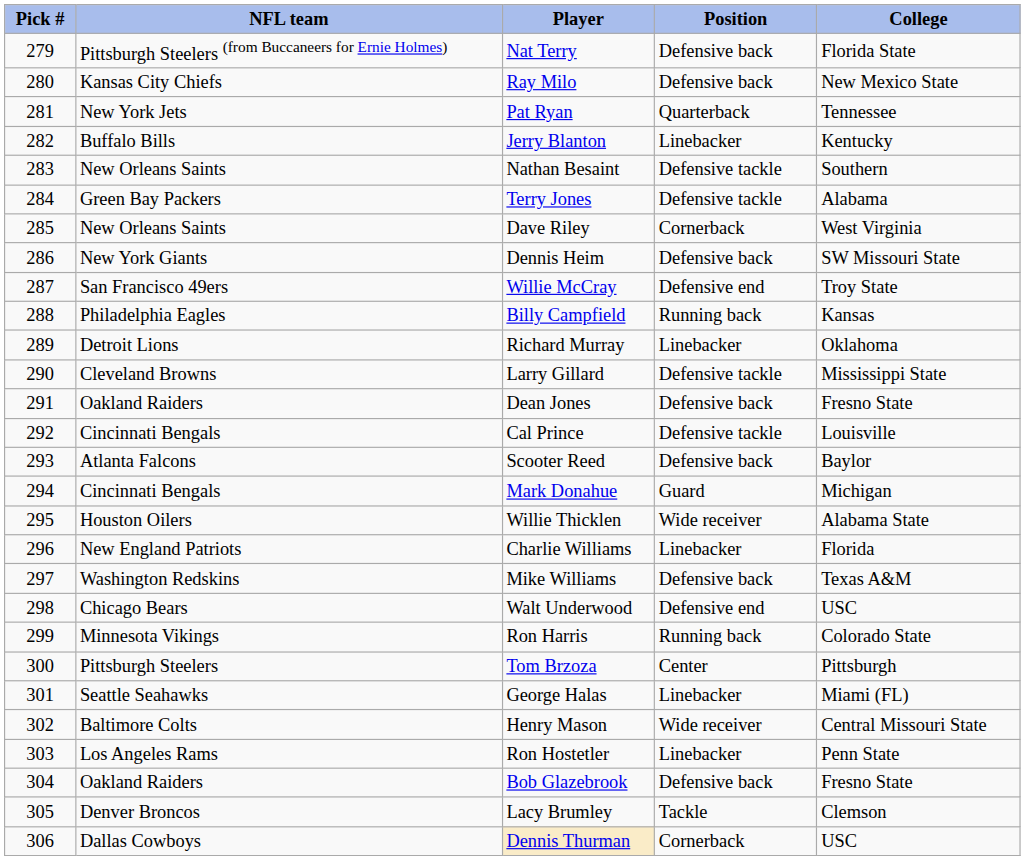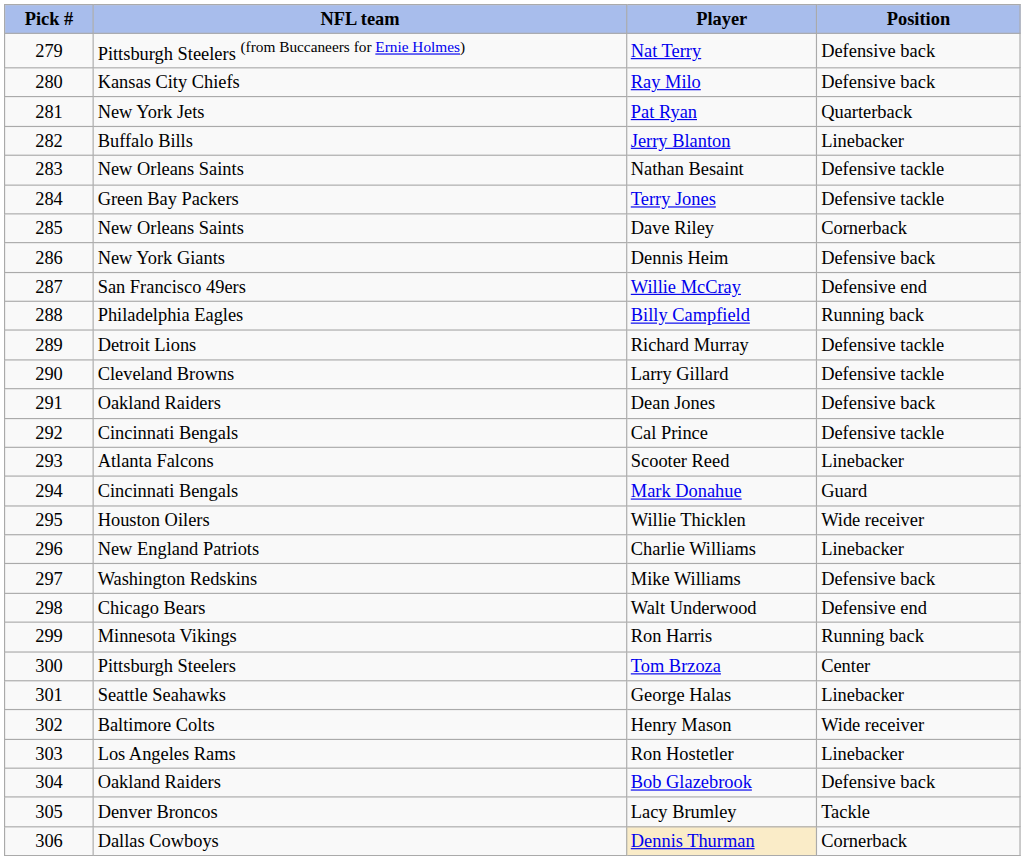 <table class="wikitable sortable sortable" style="width: 100%">
 <tr>
 <th style="background:#A8BDEC;" width=7%>Pick #</th>
 <th width=42% style="background:#A8BDEC;">NFL team</th>
 <th width=15% style="background:#A8BDEC;">Player</th>
 <th width=16% style="background:#A8BDEC;">Position</th>
-<th width=20% style="background:#A8BDEC;">College</th>
 </tr>
 <tr>
 <td align=center>279</td>
 <td>Pittsburgh Steelers <sup>(from Buccaneers for <a href='#'>Ernie Holmes</a>)</sup></td>
 <td><a href='#'>Nat Terry</a></td>
 <td>Defensive back</td>
-<td>Florida State</td>
 </tr>
 <tr>
 <td align=center>280</td>
 <td>Kansas City Chiefs</td>
 <td><a href='#'>Ray Milo</a></td>
 <td>Defensive back</td>
-<td>New Mexico State</td>
 </tr>
 <tr>
 <td align=center>281</td>
 <td>New York Jets</td>
 <td><a href='#'>Pat Ryan</a></td>
 <td>Quarterback</td>
-<td>Tennessee</td>
 </tr>
 <tr>
 <td align=center>282</td>
 <td>Buffalo Bills</td>
 <td><a href='#'>Jerry Blanton</a></td>
 <td>Linebacker</td>
-<td>Kentucky</td>
 </tr>
 <tr>
 <td align=center>283</td>
 <td>New Orleans Saints</td>
 <td>Nathan Besaint</td>
 <td>Defensive tackle</td>
-<td>Southern</td>
 </tr>
 <tr>
 <td align=center>284</td>
 <td>Green Bay Packers</td>
 <td><a href='#'>Terry Jones</a></td>
 <td>Defensive tackle</td>
-<td>Alabama</td>
 </tr>
 <tr>
 <td align=center>285</td>
 <td>New Orleans Saints</td>
 <td>Dave Riley</td>
 <td>Cornerback</td>
-<td>West Virginia</td>
 </tr>
 <tr>
 <td align=center>286</td>
 <td>New York Giants</td>
 <td>Dennis Heim</td>
 <td>Defensive back</td>
-<td>SW Missouri State</td>
 </tr>
 <tr>
 <td align=center>287</td>
 <td>San Francisco 49ers</td>
 <td><a href='#'>Willie McCray</a></td>
 <td>Defensive end</td>
-<td>Troy State</td>
 </tr>
 <tr>
 <td align=center>288</td>
 <td>Philadelphia Eagles</td>
 <td><a href='#'>Billy Campfield</a></td>
 <td>Running back</td>
-<td>Kansas</td>
 </tr>
 <tr>
 <td align=center>289</td>
 <td>Detroit Lions</td>
 <td>Richard Murray</td>
-<td>Linebacker</td>
-<td>Oklahoma</td>
+<td>Defensive tackle</td>
 </tr>
 <tr>
 <td align=center>290</td>
 <td>Cleveland Browns</td>
 <td>Larry Gillard</td>
 <td>Defensive tackle</td>
-<td>Mississippi State</td>
 </tr>
 <tr>
 <td align=center>291</td>
 <td>Oakland Raiders</td>
 <td>Dean Jones</td>
 <td>Defensive back</td>
-<td>Fresno State</td>
 </tr>
 <tr>
 <td align=center>292</td>
 <td>Cincinnati Bengals</td>
 <td>Cal Prince</td>
 <td>Defensive tackle</td>
-<td>Louisville</td>
 </tr>
 <tr>
 <td align=center>293</td>
 <td>Atlanta Falcons</td>
 <td>Scooter Reed</td>
-<td>Defensive back</td>
-<td>Baylor</td>
+<td>Linebacker</td>
 </tr>
 <tr>
 <td align=center>294</td>
 <td>Cincinnati Bengals</td>
 <td><a href='#'>Mark Donahue</a></td>
 <td>Guard</td>
-<td>Michigan</td>
 </tr>
 <tr>
 <td align=center>295</td>
 <td>Houston Oilers</td>
 <td>Willie Thicklen</td>
 <td>Wide receiver</td>
-<td>Alabama State</td>
 </tr>
 <tr>
 <td align=center>296</td>
 <td>New England Patriots</td>
 <td>Charlie Williams</td>
 <td>Linebacker</td>
-<td>Florida</td>
 </tr>
 <tr>
 <td align=center>297</td>
 <td>Washington Redskins</td>
 <td>Mike Williams</td>
 <td>Defensive back</td>
-<td>Texas A&M</td>
 </tr>
 <tr>
 <td align=center>298</td>
 <td>Chicago Bears</td>
 <td>Walt Underwood</td>
 <td>Defensive end</td>
-<td>USC</td>
 </tr>
 <tr>
 <td align=center>299</td>
 <td>Minnesota Vikings</td>
 <td>Ron Harris</td>
 <td>Running back</td>
-<td>Colorado State</td>
 </tr>
 <tr>
 <td align=center>300</td>
 <td>Pittsburgh Steelers</td>
 <td><a href='#'>Tom Brzoza</a></td>
 <td>Center</td>
-<td>Pittsburgh</td>
 </tr>
 <tr>
 <td align=center>301</td>
 <td>Seattle Seahawks</td>
 <td>George Halas</td>
 <td>Linebacker</td>
-<td>Miami (FL)</td>
 </tr>
 <tr>
 <td align=center>302</td>
 <td>Baltimore Colts</td>
 <td>Henry Mason</td>
 <td>Wide receiver</td>
-<td>Central Missouri State</td>
 </tr>
 <tr>
 <td align=center>303</td>
 <td>Los Angeles Rams</td>
 <td>Ron Hostetler</td>
 <td>Linebacker</td>
-<td>Penn State</td>
 </tr>
 <tr>
 <td align=center>304</td>
 <td>Oakland Raiders</td>
 <td><a href='#'>Bob Glazebrook</a></td>
 <td>Defensive back</td>
-<td>Fresno State</td>
 </tr>
 <tr>
 <td align=center>305</td>
 <td>Denver Broncos</td>
 <td>Lacy Brumley</td>
 <td>Tackle</td>
-<td>Clemson</td>
 </tr>
 <tr>
 <td align=center>306</td>
 <td>Dallas Cowboys</td>
 <td bgcolor="#faecc8"><a href='#'>Dennis Thurman</a></td>
 <td>Cornerback</td>
-<td>USC</td>
 </tr>
 </table>
